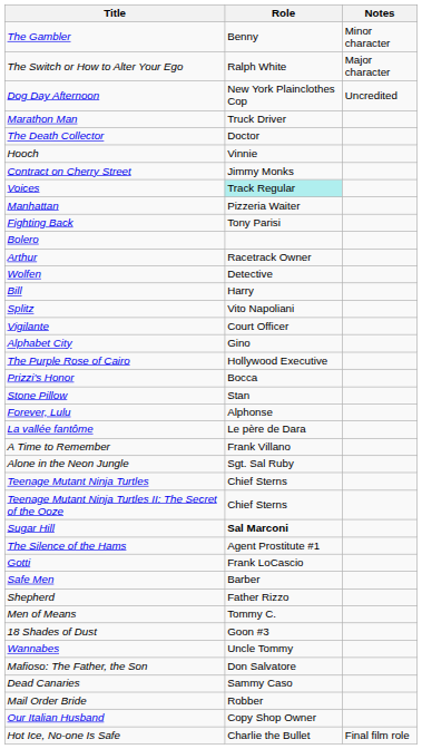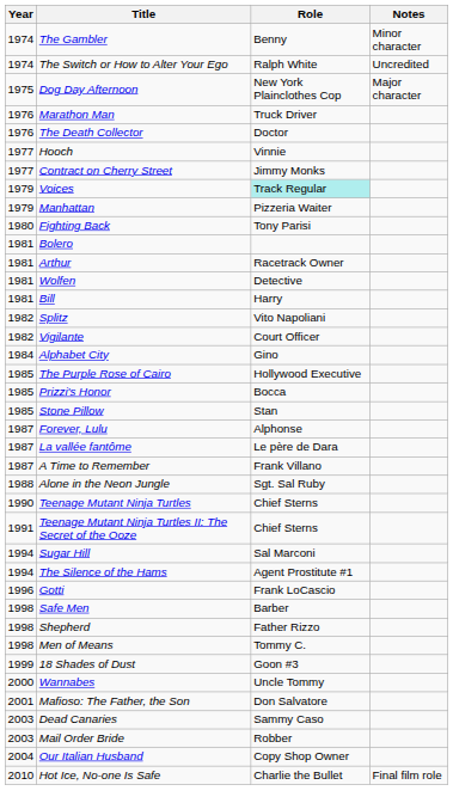 <table class="wikitable sortable">
 <tr>
+<th>Year</th>
 <th>Title</th>
 <th>Role</th>
 <th class="unsortable">Notes</th>
 </tr>
 <tr>
+<td>1974</td>
 <td><em><a href='#'>The Gambler</a></em></td>
 <td>Benny</td>
 <td>Minor character</td>
 </tr>
 <tr>
+<td>1974</td>
 <td><em>The Switch or How to Alter Your Ego</em></td>
 <td>Ralph White</td>
+<td>Uncredited</td>
+</tr>
+<tr>
+<td>1975</td>
+<td><em><a href='#'>Dog Day Afternoon</a></em></td>
+<td>New York Plainclothes Cop</td>
 <td>Major character</td>
 </tr>
 <tr>
-<td><em><a href='#'>Dog Day Afternoon</a></em></td>
-<td>New York Plainclothes Cop</td>
-<td>Uncredited</td>
-</tr>
-<tr>
+<td>1976</td>
 <td><em><a href='#'>Marathon Man</a></em></td>
 <td>Truck Driver</td>
 <td></td>
 </tr>
 <tr>
+<td>1976</td>
 <td><em><a href='#'>The Death Collector</a></em></td>
 <td>Doctor</td>
 <td></td>
 </tr>
 <tr>
+<td>1977</td>
 <td><em>Hooch</em></td>
 <td>Vinnie</td>
 <td></td>
 </tr>
 <tr>
+<td>1977</td>
 <td><em><a href='#'>Contract on Cherry Street</a></em></td>
 <td>Jimmy Monks</td>
 <td></td>
 </tr>
 <tr>
+<td>1979</td>
 <td><em><a href='#'>Voices</a></em></td>
 <td style="background: paleturquoise;">Track Regular</td>
 <td></td>
 </tr>
 <tr>
+<td>1979</td>
 <td><em><a href='#'>Manhattan</a></em></td>
 <td>Pizzeria Waiter</td>
 <td></td>
 </tr>
 <tr>
+<td>1980</td>
 <td><em><a href='#'>Fighting Back</a></em></td>
 <td>Tony Parisi</td>
 <td></td>
 </tr>
 <tr>
+<td>1981</td>
 <td><em><a href='#'>Bolero</a></em></td>
 <td></td>
 <td></td>
 </tr>
 <tr>
+<td>1981</td>
 <td><em><a href='#'>Arthur</a></em></td>
 <td>Racetrack Owner</td>
 <td></td>
 </tr>
 <tr>
+<td>1981</td>
 <td><em><a href='#'>Wolfen</a></em></td>
 <td>Detective</td>
 <td></td>
 </tr>
 <tr>
+<td>1981</td>
 <td><em><a href='#'>Bill</a></em></td>
 <td>Harry</td>
 <td></td>
 </tr>
 <tr>
+<td>1982</td>
 <td><em><a href='#'>Splitz</a></em></td>
 <td>Vito Napoliani</td>
 <td></td>
 </tr>
 <tr>
+<td>1982</td>
 <td><em><a href='#'>Vigilante</a></em></td>
 <td>Court Officer</td>
 <td></td>
 </tr>
 <tr>
+<td>1984</td>
 <td><em><a href='#'>Alphabet City</a></em></td>
 <td>Gino</td>
 <td></td>
 </tr>
 <tr>
+<td>1985</td>
 <td><em><a href='#'>The Purple Rose of Cairo</a></em></td>
 <td>Hollywood Executive</td>
 <td></td>
 </tr>
 <tr>
+<td>1985</td>
 <td><em><a href='#'>Prizzi's Honor</a></em></td>
 <td>Bocca</td>
 <td></td>
 </tr>
 <tr>
+<td>1985</td>
 <td><em><a href='#'>Stone Pillow</a></em></td>
 <td>Stan</td>
 <td></td>
 </tr>
 <tr>
+<td>1987</td>
 <td><em><a href='#'>Forever, Lulu</a></em></td>
 <td>Alphonse</td>
 <td></td>
 </tr>
 <tr>
+<td>1987</td>
 <td><em><a href='#'>La vallée fantôme</a></em></td>
 <td>Le père de Dara</td>
 <td></td>
 </tr>
 <tr>
+<td>1987</td>
 <td><em>A Time to Remember</em></td>
 <td>Frank Villano</td>
 <td></td>
 </tr>
 <tr>
+<td>1988</td>
 <td><em>Alone in the Neon Jungle</em></td>
 <td>Sgt. Sal Ruby</td>
 <td></td>
 </tr>
 <tr>
+<td>1990</td>
 <td><em><a href='#'>Teenage Mutant Ninja Turtles</a></em></td>
 <td>Chief Sterns</td>
 <td></td>
 </tr>
 <tr>
+<td>1991</td>
 <td><em><a href='#'>Teenage Mutant Ninja Turtles II: The Secret of the Ooze</a></em></td>
 <td>Chief Sterns</td>
 <td></td>
 </tr>
 <tr>
+<td>1994</td>
 <td><em><a href='#'>Sugar Hill</a></em></td>
-<td><strong>Sal Marconi</strong></td>
+<td>Sal Marconi</td>
 <td></td>
 </tr>
 <tr>
+<td>1994</td>
 <td><em><a href='#'>The Silence of the Hams</a></em></td>
 <td>Agent Prostitute #1</td>
 <td></td>
 </tr>
 <tr>
+<td>1996</td>
 <td><em><a href='#'>Gotti</a></em></td>
 <td>Frank LoCascio</td>
 <td></td>
 </tr>
 <tr>
+<td>1998</td>
 <td><em><a href='#'>Safe Men</a></em></td>
 <td>Barber</td>
 <td></td>
 </tr>
 <tr>
+<td>1998</td>
 <td><em>Shepherd</em></td>
 <td>Father Rizzo</td>
 <td></td>
 </tr>
 <tr>
+<td>1998</td>
 <td><em>Men of Means</em></td>
 <td>Tommy C.</td>
 <td></td>
 </tr>
 <tr>
+<td>1999</td>
 <td><em>18 Shades of Dust</em></td>
 <td>Goon #3</td>
 <td></td>
 </tr>
 <tr>
+<td>2000</td>
 <td><em><a href='#'>Wannabes</a></em></td>
 <td>Uncle Tommy</td>
 <td></td>
 </tr>
 <tr>
+<td>2001</td>
 <td><em>Mafioso: The Father, the Son</em></td>
 <td>Don Salvatore</td>
 <td></td>
 </tr>
 <tr>
+<td>2003</td>
 <td><em>Dead Canaries</em></td>
 <td>Sammy Caso</td>
 <td></td>
 </tr>
 <tr>
+<td>2003</td>
 <td><em>Mail Order Bride</em></td>
 <td>Robber</td>
 <td></td>
 </tr>
 <tr>
+<td>2004</td>
 <td><em><a href='#'>Our Italian Husband</a></em></td>
 <td>Copy Shop Owner</td>
 <td></td>
 </tr>
 <tr>
+<td>2010</td>
 <td><em>Hot Ice, No-one Is Safe</em></td>
 <td>Charlie the Bullet</td>
 <td>Final film role</td>
 </tr>
 </table>
